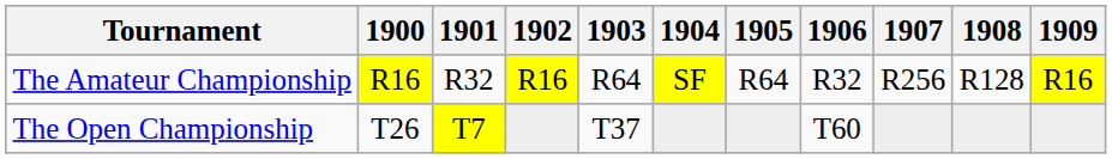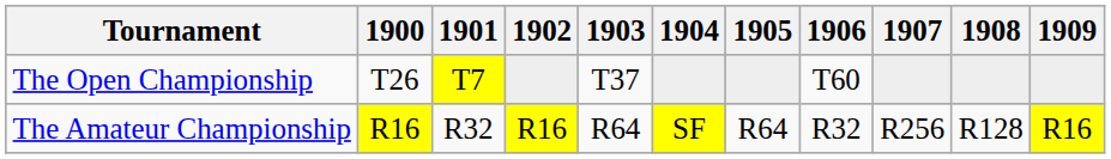 <table class="wikitable" style="font-size:95%;text-align:center;">
 <tr>
 <th>Tournament</th>
 <th>1900</th>
 <th>1901</th>
 <th>1902</th>
 <th>1903</th>
 <th>1904</th>
 <th>1905</th>
 <th>1906</th>
 <th>1907</th>
 <th>1908</th>
 <th>1909</th>
 </tr>
 <tr>
+<td align=left><a href='#'>The Open Championship</a></td>
+<td>T26</td>
+<td style="background:yellow;">T7</td>
+<td style="background:#eeeeee;"></td>
+<td>T37</td>
+<td style="background:#eeeeee;"></td>
+<td style="background:#eeeeee;"></td>
+<td>T60</td>
+<td style="background:#eeeeee;"></td>
+<td style="background:#eeeeee;"></td>
+<td style="background:#eeeeee;"></td>
+</tr>
+<tr>
 <td align=left><a href='#'>The Amateur Championship</a></td>
 <td style="background:yellow;">R16</td>
 <td>R32</td>
 <td style="background:yellow;">R16</td>
 <td>R64</td>
 <td style="background:yellow;">SF</td>
 <td>R64</td>
 <td>R32</td>
 <td>R256</td>
 <td>R128</td>
 <td style="background:yellow;">R16</td>
 </tr>
-<tr>
-<td align=left><a href='#'>The Open Championship</a></td>
-<td>T26</td>
-<td style="background:yellow;">T7</td>
-<td style="background:#eeeeee;"></td>
-<td>T37</td>
-<td style="background:#eeeeee;"></td>
-<td style="background:#eeeeee;"></td>
-<td>T60</td>
-<td style="background:#eeeeee;"></td>
-<td style="background:#eeeeee;"></td>
-<td style="background:#eeeeee;"></td>
-</tr>
 </table>
